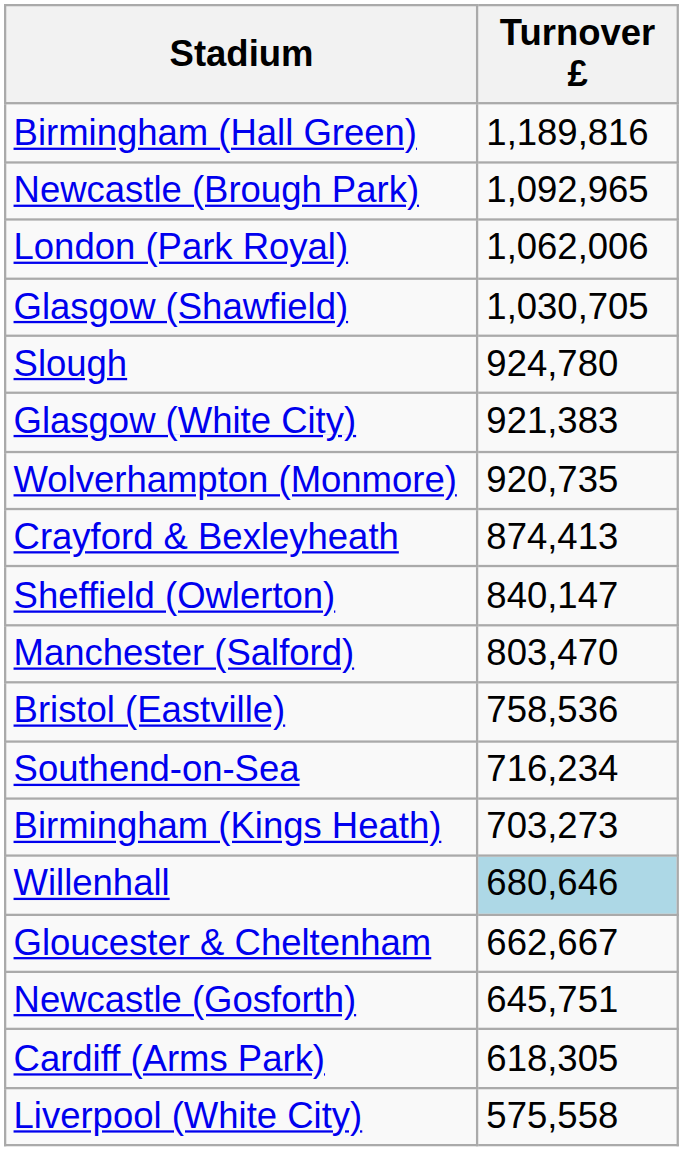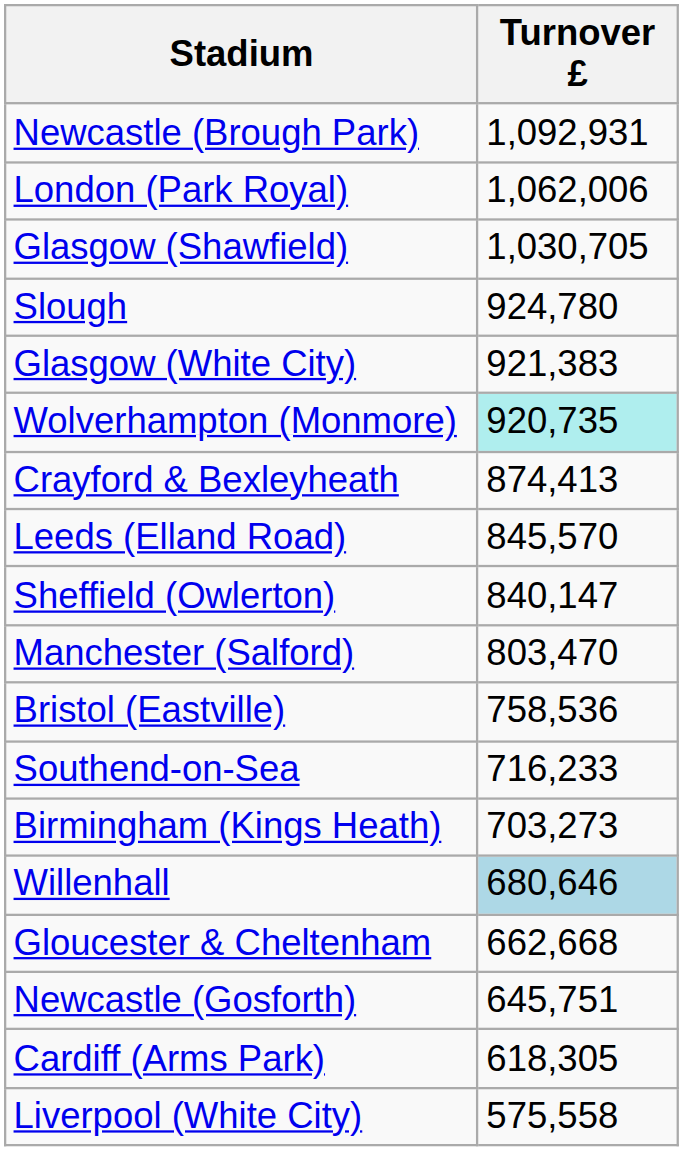 <table class="wikitable">
 <tr>
 <th width=200>Stadium</th>
 <th width=80>Turnover £</th>
 </tr>
 <tr>
-<td><a href='#'>Birmingham (Hall Green)</a></td>
-<td>1,189,816</td>
-</tr>
-<tr>
 <td><a href='#'>Newcastle (Brough Park)</a></td>
-<td>1,092,965</td>
+<td>1,092,931</td>
 </tr>
 <tr>
 <td><a href='#'>London (Park Royal)</a></td>
 <td>1,062,006</td>
 </tr>
 <tr>
 <td><a href='#'>Glasgow (Shawfield)</a></td>
 <td>1,030,705</td>
 </tr>
 <tr>
 <td><a href='#'>Slough</a></td>
 <td>924,780</td>
 </tr>
 <tr>
 <td><a href='#'>Glasgow (White City)</a></td>
 <td>921,383</td>
 </tr>
 <tr>
 <td><a href='#'>Wolverhampton (Monmore)</a></td>
-<td>920,735</td>
+<td style="background: paleturquoise;">920,735</td>
 </tr>
 <tr>
 <td><a href='#'>Crayford & Bexleyheath</a></td>
 <td>874,413</td>
+</tr>
+<tr>
+<td><a href='#'>Leeds (Elland Road)</a></td>
+<td>845,570</td>
 </tr>
 <tr>
 <td><a href='#'>Sheffield (Owlerton)</a></td>
 <td>840,147</td>
 </tr>
 <tr>
 <td><a href='#'>Manchester (Salford)</a></td>
 <td>803,470</td>
 </tr>
 <tr>
 <td><a href='#'>Bristol (Eastville)</a></td>
 <td>758,536</td>
 </tr>
 <tr>
 <td><a href='#'>Southend-on-Sea</a></td>
-<td>716,234</td>
+<td>716,233</td>
 </tr>
 <tr>
 <td><a href='#'>Birmingham (Kings Heath)</a></td>
 <td>703,273</td>
 </tr>
 <tr>
 <td><a href='#'>Willenhall</a></td>
 <td style="background: lightblue;">680,646</td>
 </tr>
 <tr>
 <td><a href='#'>Gloucester & Cheltenham</a></td>
-<td>662,667</td>
+<td>662,668</td>
 </tr>
 <tr>
 <td><a href='#'>Newcastle (Gosforth)</a></td>
 <td>645,751</td>
 </tr>
 <tr>
 <td><a href='#'>Cardiff (Arms Park)</a></td>
 <td>618,305</td>
 </tr>
 <tr>
 <td><a href='#'>Liverpool (White City)</a></td>
 <td>575,558</td>
 </tr>
 </table>
